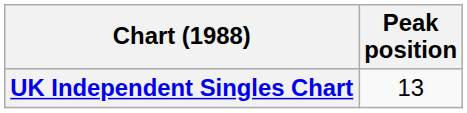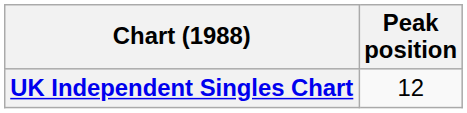 <table class="wikitable plainrowheaders" style="text-align:center">
 <tr>
 <th>Chart (1988)</th>
 <th>Peak<br>position</th>
 </tr>
 <tr>
 <th scope="row"><a href='#'>UK Independent Singles Chart</a></th>
-<td style="text-align:center;">13</td>
+<td style="text-align:center;">12</td>
 </tr>
 </table>
